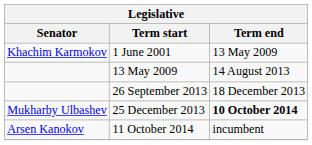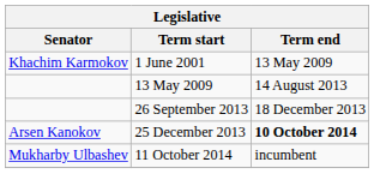 <table class="wikitable sortable">
 <tr>
 <th colspan=3>Legislative</th>
 </tr>
 <tr>
 <th>Senator</th>
 <th>Term start</th>
 <th>Term end</th>
 </tr>
 <tr>
 <td><a href='#'>Khachim Karmokov</a></td>
 <td>1 June 2001</td>
 <td>13 May 2009</td>
 </tr>
 <tr>
 <td></td>
 <td>13 May 2009</td>
 <td>14 August 2013</td>
 </tr>
 <tr>
 <td></td>
 <td>26 September 2013</td>
 <td>18 December 2013</td>
 </tr>
 <tr>
-<td><a href='#'>Mukharby Ulbashev</a></td>
+<td><a href='#'>Arsen Kanokov</a></td>
 <td>25 December 2013</td>
 <td><strong>10 October 2014</strong></td>
 </tr>
 <tr>
-<td><a href='#'>Arsen Kanokov</a></td>
+<td><a href='#'>Mukharby Ulbashev</a></td>
 <td>11 October 2014</td>
 <td>incumbent</td>
 </tr>
 <tr>
 </tr>
 </table>
